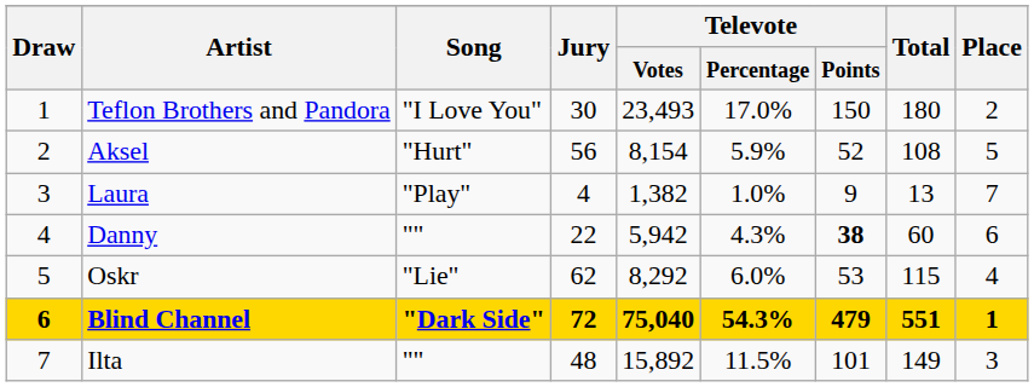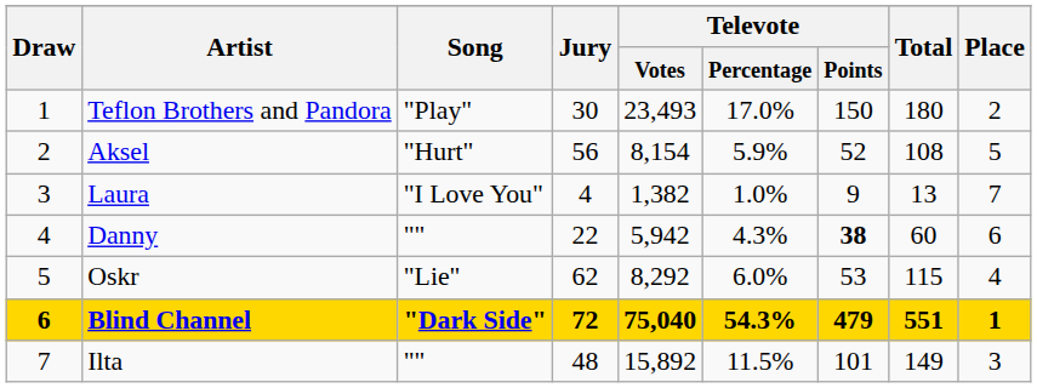 <table class="sortable wikitable nowraplinks" style="margin: 1em auto 1em auto; text-align:center">
 <tr>
 </tr>
 <tr>
 <th scope="col" rowspan="2">Draw</th>
 <th scope="col" rowspan="2">Artist</th>
 <th scope="col" rowspan="2">Song</th>
 <th scope="col" rowspan="2">Jury</th>
 <th scope="col" colspan="3">Televote</th>
 <th scope="col" rowspan="2">Total</th>
 <th scope="col" rowspan="2">Place</th>
 </tr>
 <tr>
 <th scope="col"><small>Votes</small></th>
 <th scope="col"><small>Percentage</small></th>
 <th scope="col"><small>Points</small></th>
 </tr>
 <tr>
 <td>1</td>
 <td align="left"><a href='#'>Teflon Brothers</a> and <a href='#'>Pandora</a></td>
-<td align="left">"I Love You"</td>
+<td align="left">"Play"</td>
 <td>30</td>
 <td>23,493</td>
 <td>17.0%</td>
 <td>150</td>
 <td>180</td>
 <td>2</td>
 </tr>
 <tr>
 <td>2</td>
 <td align="left"><a href='#'>Aksel</a></td>
 <td align="left">"Hurt"</td>
 <td>56</td>
 <td>8,154</td>
 <td>5.9%</td>
 <td>52</td>
 <td>108</td>
 <td>5</td>
 </tr>
 <tr>
 <td>3</td>
 <td align="left"><a href='#'>Laura</a></td>
-<td align="left">"Play"</td>
+<td align="left">"I Love You"</td>
 <td>4</td>
 <td>1,382</td>
 <td>1.0%</td>
 <td>9</td>
 <td>13</td>
 <td>7</td>
 </tr>
 <tr>
 <td>4</td>
 <td align="left"><a href='#'>Danny</a></td>
 <td align="left">""</td>
 <td>22</td>
 <td>5,942</td>
 <td>4.3%</td>
 <td><strong>38</strong></td>
 <td>60</td>
 <td>6</td>
 </tr>
 <tr>
 <td>5</td>
 <td align="left">Oskr</td>
 <td align="left">"Lie"</td>
 <td>62</td>
 <td>8,292</td>
 <td>6.0%</td>
 <td>53</td>
 <td>115</td>
 <td>4</td>
 </tr>
 <tr style="font-weight:bold; background:gold;">
 <td>6</td>
 <td align="left"><a href='#'>Blind Channel</a></td>
 <td align="left">"<a href='#'>Dark Side</a>"</td>
 <td>72</td>
 <td>75,040</td>
 <td>54.3%</td>
 <td>479</td>
 <td>551</td>
 <td>1</td>
 </tr>
 <tr>
 <td>7</td>
 <td align="left">Ilta</td>
 <td align="left">""</td>
 <td>48</td>
 <td>15,892</td>
 <td>11.5%</td>
 <td>101</td>
 <td>149</td>
 <td>3</td>
 </tr>
 </table>
